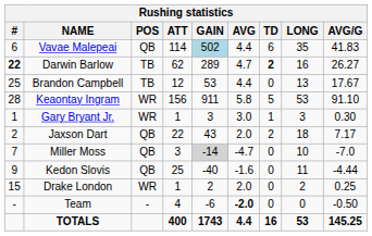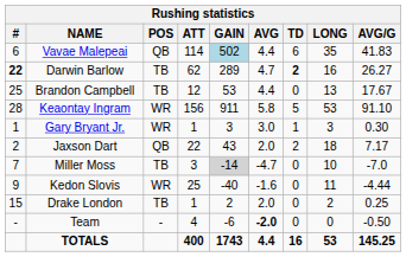 <table style="width:60%; text-align:center;" class="wikitable collapsible collapsed">
 <tr>
 <th colspan="10">Rushing statistics</th>
 </tr>
 <tr>
 <th>#</th>
 <th>NAME</th>
 <th>POS</th>
 <th>ATT</th>
 <th>GAIN</th>
 <th>AVG</th>
 <th>TD</th>
 <th>LONG</th>
 <th>AVG/G</th>
 </tr>
 <tr>
 <td>6</td>
 <td><a href='#'>Vavae Malepeai</a></td>
 <td>QB</td>
 <td>114</td>
 <td style="background: lightblue;">502</td>
 <td>4.4</td>
 <td>6</td>
 <td>35</td>
 <td>41.83</td>
 </tr>
 <tr>
 <td><strong>22</strong></td>
 <td>Darwin Barlow</td>
 <td>TB</td>
 <td>62</td>
 <td>289</td>
 <td>4.7</td>
 <td><strong>2</strong></td>
 <td>16</td>
 <td>26.27</td>
 </tr>
 <tr>
 <td>25</td>
 <td>Brandon Campbell</td>
 <td>TB</td>
 <td>12</td>
 <td>53</td>
 <td>4.4</td>
 <td>0</td>
 <td>13</td>
 <td>17.67</td>
 </tr>
 <tr>
 <td>28</td>
 <td><a href='#'>Keaontay Ingram</a></td>
 <td>WR</td>
 <td>156</td>
 <td>911</td>
 <td>5.8</td>
 <td>5</td>
 <td>53</td>
 <td>91.10</td>
 </tr>
 <tr>
 <td>1</td>
 <td><a href='#'>Gary Bryant Jr.</a></td>
 <td>WR</td>
 <td>1</td>
 <td>3</td>
 <td>3.0</td>
 <td>1</td>
 <td>3</td>
 <td>0.30</td>
 </tr>
 <tr>
 <td>2</td>
 <td>Jaxson Dart</td>
 <td>QB</td>
 <td>22</td>
 <td>43</td>
 <td>2.0</td>
 <td>2</td>
 <td>18</td>
 <td>7.17</td>
 </tr>
 <tr>
 <td>7</td>
 <td>Miller Moss</td>
-<td>QB</td>
+<td>TB</td>
 <td>3</td>
 <td style="background: lightgrey;">-14</td>
 <td>-4.7</td>
 <td>0</td>
 <td>10</td>
 <td>-7.0</td>
 </tr>
 <tr>
 <td>9</td>
 <td>Kedon Slovis</td>
-<td>QB</td>
+<td>WR</td>
 <td>25</td>
 <td>-40</td>
 <td>-1.6</td>
 <td>0</td>
 <td>11</td>
 <td>-4.44</td>
 </tr>
 <tr>
 <td>15</td>
 <td>Drake London</td>
-<td>WR</td>
+<td>TB</td>
 <td>1</td>
 <td>2</td>
 <td>2.0</td>
 <td>0</td>
 <td>2</td>
 <td>0.25</td>
 </tr>
 <tr>
 <td>-</td>
 <td>Team</td>
 <td>-</td>
 <td>4</td>
 <td>-6</td>
 <td><strong>-2.0</strong></td>
 <td>0</td>
 <td>0</td>
 <td>-0.50</td>
 </tr>
 <tr>
 <td></td>
 <td><strong>TOTALS</strong></td>
 <td></td>
 <td><strong>400</strong></td>
 <td><strong>1743</strong></td>
 <td><strong>4.4</strong></td>
 <td><strong>16</strong></td>
 <td><strong>53</strong></td>
 <td><strong>145.25</strong></td>
 </tr>
 </table>
